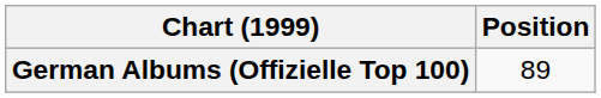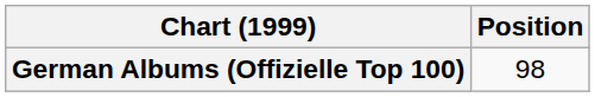 <table class="wikitable plainrowheaders" style="text-align:center">
 <tr>
 <th scope="col">Chart (1999)</th>
 <th scope="col">Position</th>
 </tr>
 <tr>
 <th scope="row">German Albums (Offizielle Top 100)</th>
-<td>89</td>
+<td>98</td>
 </tr>
 </table>
